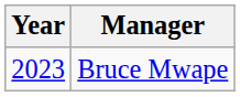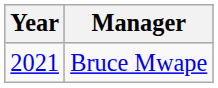 <table class="wikitable">
 <tr>
 <th>Year</th>
 <th>Manager</th>
 </tr>
 <tr>
-<td align=center><a href='#'>2023</a></td>
+<td align=center><a href='#'>2021</a></td>
 <td> <a href='#'>Bruce Mwape</a></td>
 </tr>
 </table>
